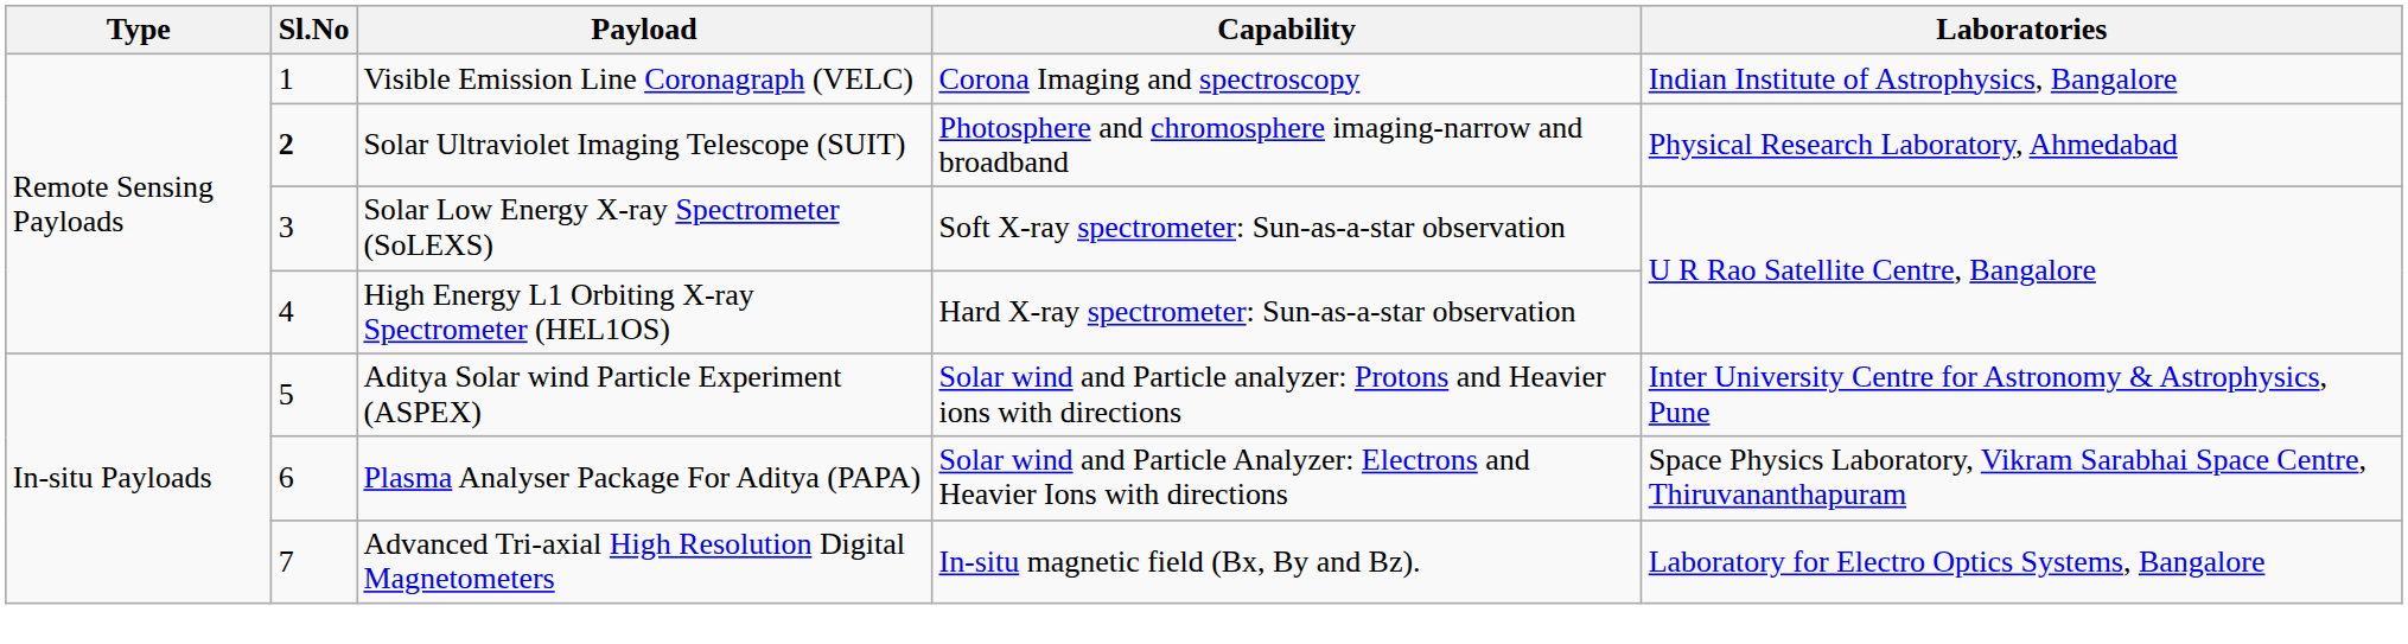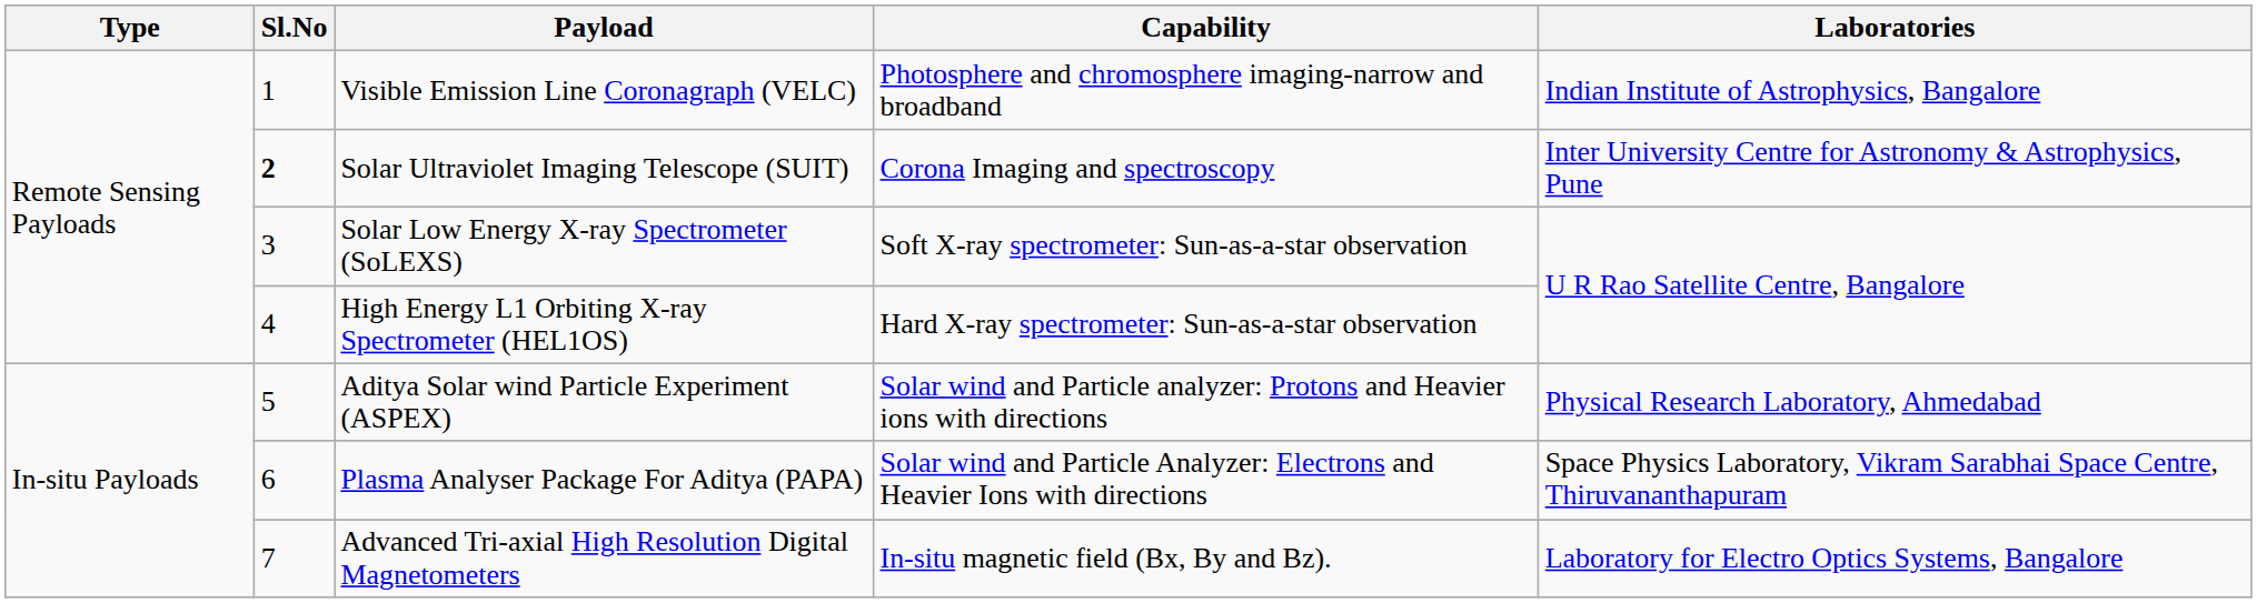 <table class="wikitable">
 <tr>
 <th>Type</th>
 <th>Sl.No</th>
 <th>Payload</th>
 <th>Capability</th>
 <th>Laboratories</th>
 </tr>
 <tr>
 <td rowspan="4">Remote Sensing Payloads</td>
 <td>1</td>
 <td>Visible Emission Line <a href='#'>Coronagraph</a> (VELC)</td>
-<td><a href='#'>Corona</a> Imaging and <a href='#'>spectroscopy</a></td>
+<td><a href='#'>Photosphere</a> and <a href='#'>chromosphere</a> imaging-narrow and broadband</td>
 <td><a href='#'>Indian Institute of Astrophysics</a>, <a href='#'>Bangalore</a></td>
 </tr>
 <tr>
 <td><strong>2</strong></td>
 <td>Solar Ultraviolet Imaging Telescope (SUIT)</td>
-<td><a href='#'>Photosphere</a> and <a href='#'>chromosphere</a> imaging-narrow and broadband</td>
-<td><a href='#'>Physical Research Laboratory</a>, <a href='#'>Ahmedabad</a></td>
+<td><a href='#'>Corona</a> Imaging and <a href='#'>spectroscopy</a></td>
+<td><a href='#'>Inter University Centre for Astronomy & Astrophysics</a>, <a href='#'>Pune</a></td>
 </tr>
 <tr>
 <td>3</td>
 <td>Solar Low Energy X-ray <a href='#'>Spectrometer</a> (SoLEXS)</td>
 <td>Soft X-ray <a href='#'>spectrometer</a>: Sun-as-a-star observation</td>
 <td rowspan="2"><a href='#'>U R Rao Satellite Centre</a>, <a href='#'>Bangalore</a></td>
 </tr>
 <tr>
 <td>4</td>
 <td>High Energy L1 Orbiting X-ray <a href='#'>Spectrometer</a> (HEL1OS)</td>
 <td>Hard X-ray <a href='#'>spectrometer</a>: Sun-as-a-star observation</td>
 </tr>
 <tr>
 <td rowspan="3">In-situ Payloads</td>
 <td>5</td>
 <td>Aditya Solar wind Particle Experiment (ASPEX)</td>
 <td><a href='#'>Solar wind</a> and Particle analyzer: <a href='#'>Protons</a> and Heavier ions with directions</td>
-<td><a href='#'>Inter University Centre for Astronomy & Astrophysics</a>, <a href='#'>Pune</a></td>
+<td><a href='#'>Physical Research Laboratory</a>, <a href='#'>Ahmedabad</a></td>
 </tr>
 <tr>
 <td>6</td>
 <td><a href='#'>Plasma</a> Analyser Package For Aditya (PAPA)</td>
 <td><a href='#'>Solar wind</a> and Particle Analyzer: <a href='#'>Electrons</a> and Heavier Ions with directions</td>
 <td>Space Physics Laboratory, <a href='#'>Vikram Sarabhai Space Centre</a>, <a href='#'>Thiruvananthapuram</a></td>
 </tr>
 <tr>
 <td>7</td>
 <td>Advanced Tri-axial <a href='#'>High Resolution</a> Digital <a href='#'>Magnetometers</a></td>
 <td><a href='#'>In-situ</a> magnetic field (Bx, By and Bz).</td>
 <td><a href='#'>Laboratory for Electro Optics Systems</a>, <a href='#'>Bangalore</a></td>
 </tr>
 </table>
